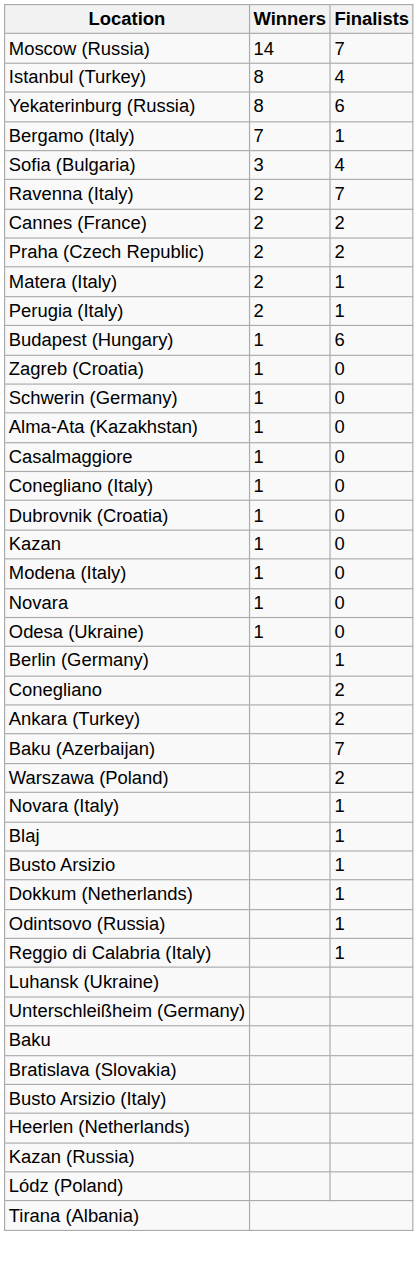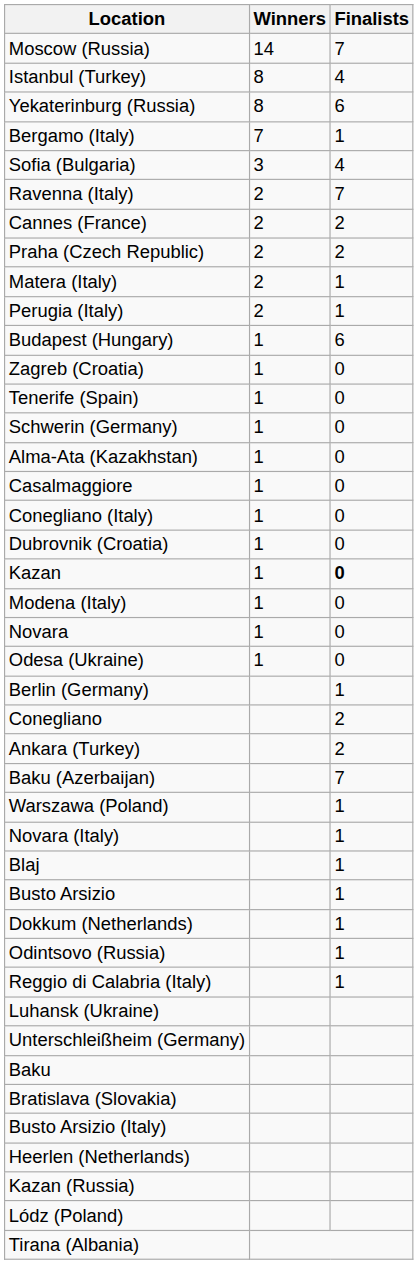 <table class="wikitable">
 <tr>
 <th>Location</th>
 <th>Winners</th>
 <th>Finalists</th>
 </tr>
 <tr>
 <td>Moscow (Russia)</td>
 <td>14</td>
 <td>7</td>
 </tr>
 <tr>
 <td>Istanbul (Turkey)</td>
 <td>8</td>
 <td>4</td>
 </tr>
 <tr>
 <td>Yekaterinburg (Russia)</td>
 <td>8</td>
 <td>6</td>
 </tr>
 <tr>
 <td>Bergamo (Italy)</td>
 <td>7</td>
 <td>1</td>
 </tr>
 <tr>
 <td>Sofia (Bulgaria)</td>
 <td>3</td>
 <td>4</td>
 </tr>
 <tr>
 <td>Ravenna (Italy)</td>
 <td>2</td>
 <td>7</td>
 </tr>
 <tr>
 <td>Cannes (France)</td>
 <td>2</td>
 <td>2</td>
 </tr>
 <tr>
 <td>Praha (Czech Republic)</td>
 <td>2</td>
 <td>2</td>
 </tr>
 <tr>
 <td>Matera (Italy)</td>
 <td>2</td>
 <td>1</td>
 </tr>
 <tr>
 <td>Perugia (Italy)</td>
 <td>2</td>
 <td>1</td>
 </tr>
 <tr>
 <td>Budapest (Hungary)</td>
 <td>1</td>
 <td>6</td>
 </tr>
 <tr>
 <td>Zagreb (Croatia)</td>
 <td>1</td>
 <td>0</td>
 </tr>
 <tr>
+<td>Tenerife (Spain)</td>
+<td>1</td>
+<td>0</td>
+</tr>
+<tr>
 <td>Schwerin (Germany)</td>
 <td>1</td>
 <td>0</td>
 </tr>
 <tr>
 <td>Alma-Ata (Kazakhstan)</td>
 <td>1</td>
 <td>0</td>
 </tr>
 <tr>
 <td>Casalmaggiore</td>
 <td>1</td>
 <td>0</td>
 </tr>
 <tr>
 <td>Conegliano (Italy)</td>
 <td>1</td>
 <td>0</td>
 </tr>
 <tr>
 <td>Dubrovnik (Croatia)</td>
 <td>1</td>
 <td>0</td>
 </tr>
 <tr>
 <td>Kazan</td>
 <td>1</td>
-<td>0</td>
+<td><strong>0</strong></td>
 </tr>
 <tr>
 <td>Modena (Italy)</td>
 <td>1</td>
 <td>0</td>
 </tr>
 <tr>
 <td>Novara</td>
 <td>1</td>
 <td>0</td>
 </tr>
 <tr>
 <td>Odesa (Ukraine)</td>
 <td>1</td>
 <td>0</td>
 </tr>
 <tr>
 <td>Berlin (Germany)</td>
 <td></td>
 <td>1</td>
 </tr>
 <tr>
 <td>Conegliano</td>
 <td></td>
 <td>2</td>
 </tr>
 <tr>
 <td>Ankara (Turkey)</td>
 <td></td>
 <td>2</td>
 </tr>
 <tr>
 <td>Baku (Azerbaijan)</td>
 <td></td>
 <td>7</td>
 </tr>
 <tr>
 <td>Warszawa (Poland)</td>
 <td></td>
-<td>2</td>
+<td>1</td>
 </tr>
 <tr>
 <td>Novara (Italy)</td>
 <td></td>
 <td>1</td>
 </tr>
 <tr>
 <td>Blaj</td>
 <td></td>
 <td>1</td>
 </tr>
 <tr>
 <td>Busto Arsizio</td>
 <td></td>
 <td>1</td>
 </tr>
 <tr>
 <td>Dokkum (Netherlands)</td>
 <td></td>
 <td>1</td>
 </tr>
 <tr>
 <td>Odintsovo (Russia)</td>
 <td></td>
 <td>1</td>
 </tr>
 <tr>
 <td>Reggio di Calabria (Italy)</td>
 <td></td>
 <td>1</td>
 </tr>
 <tr>
 <td>Luhansk (Ukraine)</td>
 <td></td>
 <td></td>
 </tr>
 <tr>
 <td>Unterschleißheim (Germany)</td>
 <td></td>
 <td></td>
 </tr>
 <tr>
 <td>Baku</td>
 <td></td>
 <td></td>
 </tr>
 <tr>
 <td>Bratislava (Slovakia)</td>
 <td></td>
 <td></td>
 </tr>
 <tr>
 <td>Busto Arsizio (Italy)</td>
 <td></td>
 <td></td>
 </tr>
 <tr>
 <td>Heerlen (Netherlands)</td>
 <td></td>
 <td></td>
 </tr>
 <tr>
 <td>Kazan (Russia)</td>
 <td></td>
 <td></td>
 </tr>
 <tr>
 <td>Lódz (Poland)</td>
 <td></td>
 <td></td>
 </tr>
 <tr>
 <td>Tirana (Albania)</td>
 </tr>
 </table>
